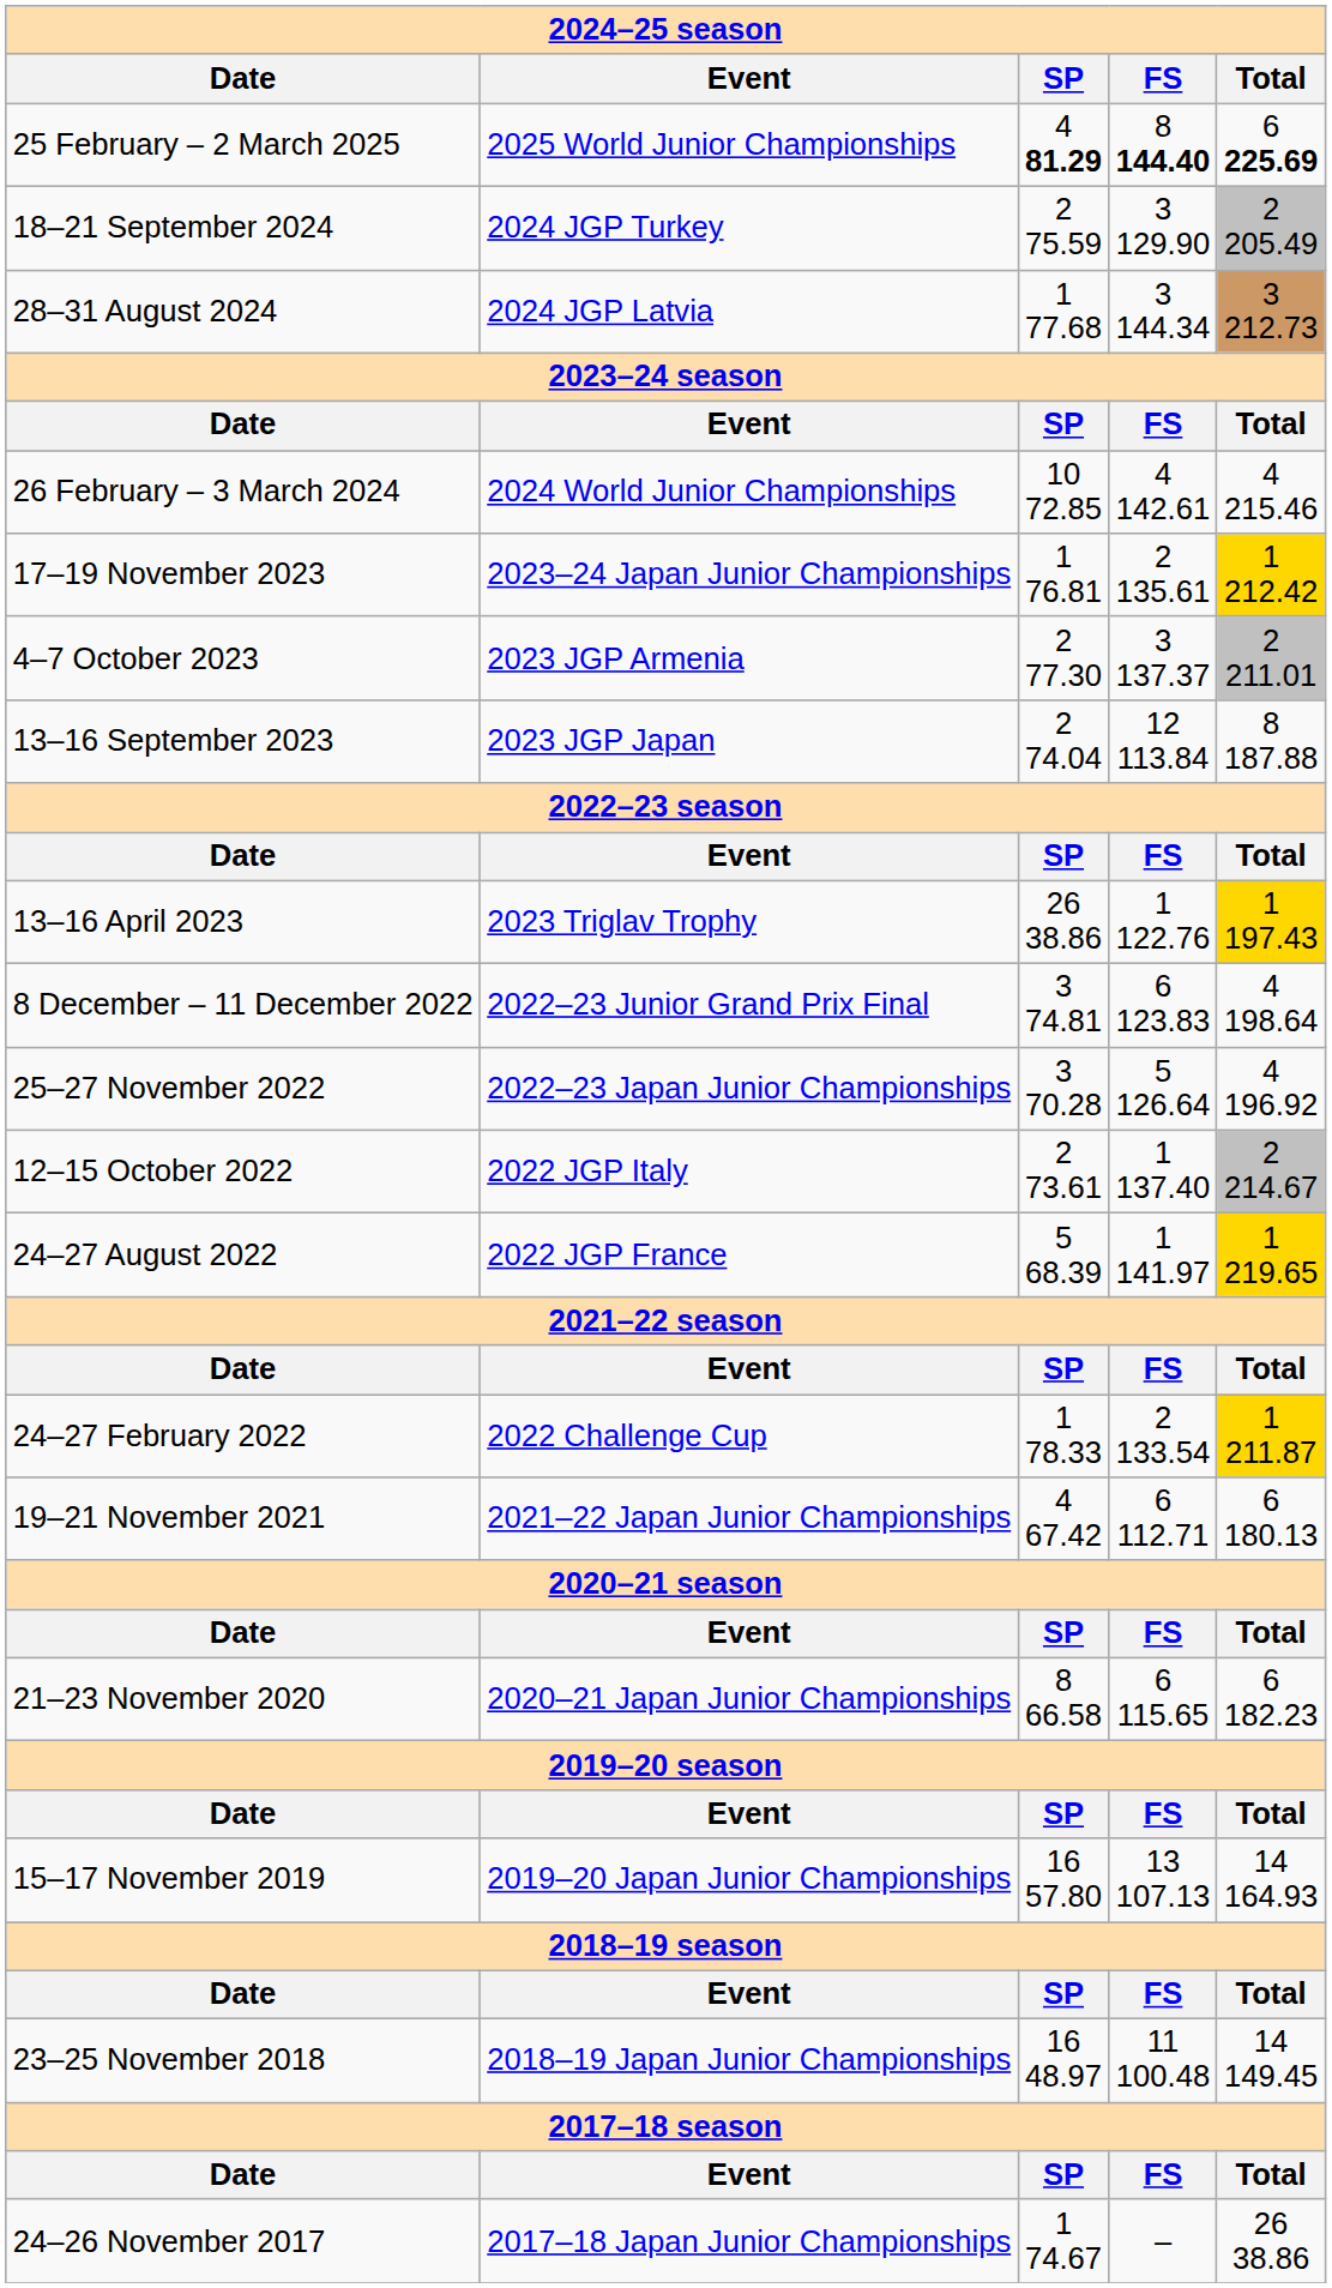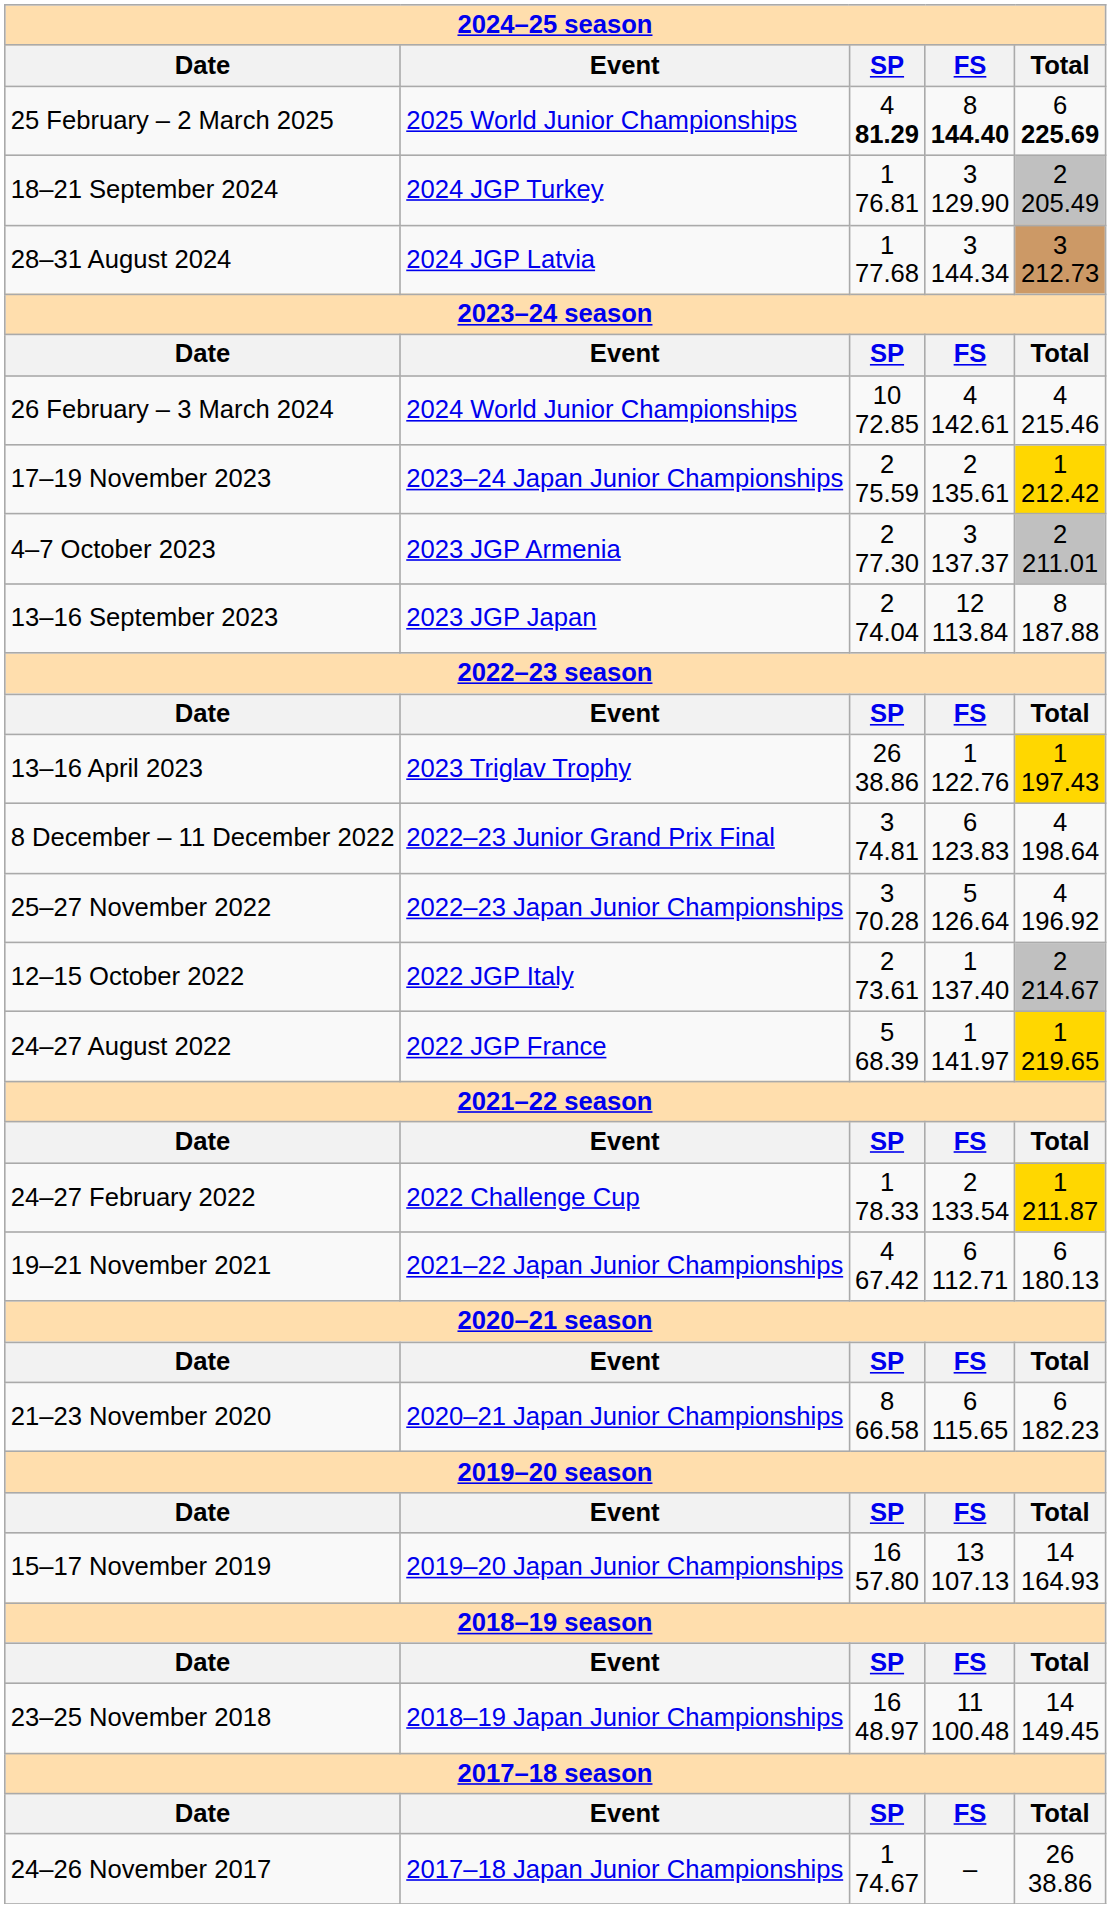 <table class="wikitable">
 <tr>
 <th colspan="5" style="background-color: #ffdead; " align="center"><a href='#'>2024–25 season</a></th>
 </tr>
 <tr>
 <th>Date</th>
 <th>Event</th>
 <th><a href='#'>SP</a></th>
 <th><a href='#'>FS</a></th>
 <th>Total</th>
 </tr>
 <tr>
 <td>25 February – 2 March 2025</td>
 <td><a href='#'>2025 World Junior Championships</a></td>
 <td align=center>4 <br> <strong>81.29</strong></td>
 <td align=center>8 <br> <strong>144.40</strong></td>
 <td align=center>6 <br> <strong>225.69</strong></td>
 </tr>
 <tr>
 <td>18–21 September 2024</td>
 <td><a href='#'>2024 JGP Turkey</a></td>
-<td align=center>2 <br> 75.59</td>
+<td align=center>1 <br> 76.81</td>
 <td align=center>3 <br> 129.90</td>
 <td align=center bgcolor=silver>2 <br> 205.49</td>
 </tr>
 <tr>
 <td>28–31 August 2024</td>
 <td><a href='#'>2024 JGP Latvia</a></td>
 <td align=center>1 <br> 77.68</td>
 <td align=center>3 <br> 144.34</td>
 <td align=center bgcolor=cc9966>3 <br> 212.73</td>
 </tr>
 <tr>
 <th colspan="5" style="background-color: #ffdead; " align="center"><a href='#'>2023–24 season</a></th>
 </tr>
 <tr>
 <th>Date</th>
 <th>Event</th>
 <th><a href='#'>SP</a></th>
 <th><a href='#'>FS</a></th>
 <th>Total</th>
 </tr>
 <tr>
 <td>26 February – 3 March 2024</td>
 <td><a href='#'>2024 World Junior Championships</a></td>
 <td align=center>10 <br> 72.85</td>
 <td align=center>4 <br> 142.61</td>
 <td align=center>4 <br> 215.46</td>
 </tr>
 <tr>
 <td>17–19 November 2023</td>
 <td><a href='#'>2023–24 Japan Junior Championships</a></td>
-<td align=center>1 <br> 76.81</td>
+<td align=center>2 <br> 75.59</td>
 <td align=center>2 <br> 135.61</td>
 <td align=center bgcolor=gold>1 <br> 212.42</td>
 </tr>
 <tr>
 <td>4–7 October 2023</td>
 <td><a href='#'>2023 JGP Armenia</a></td>
 <td align=center>2 <br> 77.30</td>
 <td align=center>3 <br> 137.37</td>
 <td align=center bgcolor=silver>2 <br> 211.01</td>
 </tr>
 <tr>
 <td>13–16 September 2023</td>
 <td><a href='#'>2023 JGP Japan</a></td>
 <td align=center>2 <br> 74.04</td>
 <td align=center>12 <br> 113.84</td>
 <td align=center>8 <br> 187.88</td>
 </tr>
 <tr>
 <th colspan="5" style="background-color: #ffdead; " align="center"><a href='#'>2022–23 season</a></th>
 </tr>
 <tr>
 <th>Date</th>
 <th>Event</th>
 <th><a href='#'>SP</a></th>
 <th><a href='#'>FS</a></th>
 <th>Total</th>
 </tr>
 <tr>
 <td>13–16 April 2023</td>
 <td><a href='#'>2023 Triglav Trophy</a></td>
 <td align=center>26 <br> 38.86</td>
 <td align=center>1 <br> 122.76</td>
 <td align=center bgcolor=gold>1 <br> 197.43</td>
 </tr>
 <tr>
 <td>8 December – 11 December 2022</td>
 <td><a href='#'>2022–23 Junior Grand Prix Final</a></td>
 <td align=center>3 <br> 74.81</td>
 <td align=center>6 <br> 123.83</td>
 <td align=center>4 <br> 198.64</td>
 </tr>
 <tr>
 <td>25–27 November 2022</td>
 <td><a href='#'>2022–23 Japan Junior Championships</a></td>
 <td align=center>3 <br> 70.28</td>
 <td align=center>5 <br> 126.64</td>
 <td align=center>4 <br> 196.92</td>
 </tr>
 <tr>
 <td>12–15 October 2022</td>
 <td><a href='#'>2022 JGP Italy</a></td>
 <td align=center>2 <br> 73.61</td>
 <td align=center>1 <br> 137.40</td>
 <td align=center bgcolor=silver>2 <br> 214.67</td>
 </tr>
 <tr>
 <td>24–27 August 2022</td>
 <td><a href='#'>2022 JGP France</a></td>
 <td align=center>5 <br> 68.39</td>
 <td align=center>1 <br> 141.97</td>
 <td align=center bgcolor=gold>1 <br> 219.65</td>
 </tr>
 <tr>
 <th colspan="5" style="background-color: #ffdead; " align="center"><a href='#'>2021–22 season</a></th>
 </tr>
 <tr>
 <th>Date</th>
 <th>Event</th>
 <th><a href='#'>SP</a></th>
 <th><a href='#'>FS</a></th>
 <th>Total</th>
 </tr>
 <tr>
 <td>24–27 February 2022</td>
 <td><a href='#'>2022 Challenge Cup</a></td>
 <td align=center>1 <br> 78.33</td>
 <td align=center>2 <br> 133.54</td>
 <td align=center bgcolor=gold>1 <br> 211.87</td>
 </tr>
 <tr>
 <td>19–21 November 2021</td>
 <td><a href='#'>2021–22 Japan Junior Championships</a></td>
 <td align=center>4 <br> 67.42</td>
 <td align=center>6 <br> 112.71</td>
 <td align=center>6 <br> 180.13</td>
 </tr>
 <tr>
 <th colspan="5" style="background-color: #ffdead; " align="center"><a href='#'>2020–21 season</a></th>
 </tr>
 <tr>
 <th>Date</th>
 <th>Event</th>
 <th><a href='#'>SP</a></th>
 <th><a href='#'>FS</a></th>
 <th>Total</th>
 </tr>
 <tr>
 <td>21–23 November 2020</td>
 <td><a href='#'>2020–21 Japan Junior Championships</a></td>
 <td align=center>8 <br> 66.58</td>
 <td align=center>6 <br> 115.65</td>
 <td align=center>6 <br> 182.23</td>
 </tr>
 <tr>
 <th colspan="5" style="background-color: #ffdead; " align="center"><a href='#'>2019–20 season</a></th>
 </tr>
 <tr>
 <th>Date</th>
 <th>Event</th>
 <th><a href='#'>SP</a></th>
 <th><a href='#'>FS</a></th>
 <th>Total</th>
 </tr>
 <tr>
 <td>15–17 November 2019</td>
 <td><a href='#'>2019–20 Japan Junior Championships</a></td>
 <td align=center>16 <br> 57.80</td>
 <td align=center>13 <br> 107.13</td>
 <td align=center>14 <br> 164.93</td>
 </tr>
 <tr>
 <th colspan="5" style="background-color: #ffdead; " align="center"><a href='#'>2018–19 season</a></th>
 </tr>
 <tr>
 <th>Date</th>
 <th>Event</th>
 <th><a href='#'>SP</a></th>
 <th><a href='#'>FS</a></th>
 <th>Total</th>
 </tr>
 <tr>
 <td>23–25 November 2018</td>
 <td><a href='#'>2018–19 Japan Junior Championships</a></td>
 <td align=center>16 <br> 48.97</td>
 <td align=center>11 <br> 100.48</td>
 <td align=center>14 <br> 149.45</td>
 </tr>
 <tr>
 <th colspan="5" style="background-color: #ffdead; " align="center"><a href='#'>2017–18 season</a></th>
 </tr>
 <tr>
 <th>Date</th>
 <th>Event</th>
 <th><a href='#'>SP</a></th>
 <th><a href='#'>FS</a></th>
 <th>Total</th>
 </tr>
 <tr>
 <td>24–26 November 2017</td>
 <td><a href='#'>2017–18 Japan Junior Championships</a></td>
 <td align=center>1 <br> 74.67</td>
 <td align=center>–</td>
 <td align=center>26 <br> 38.86</td>
 </tr>
 </table>
